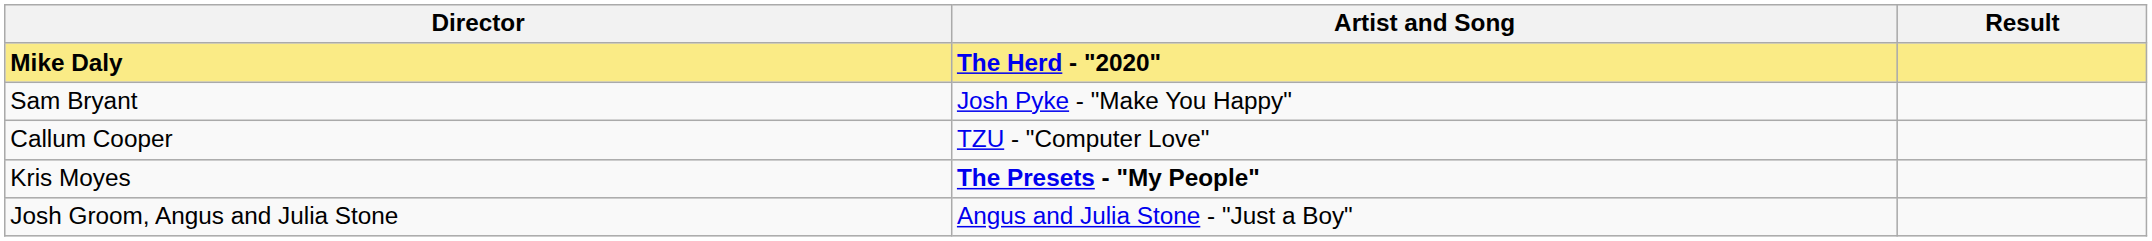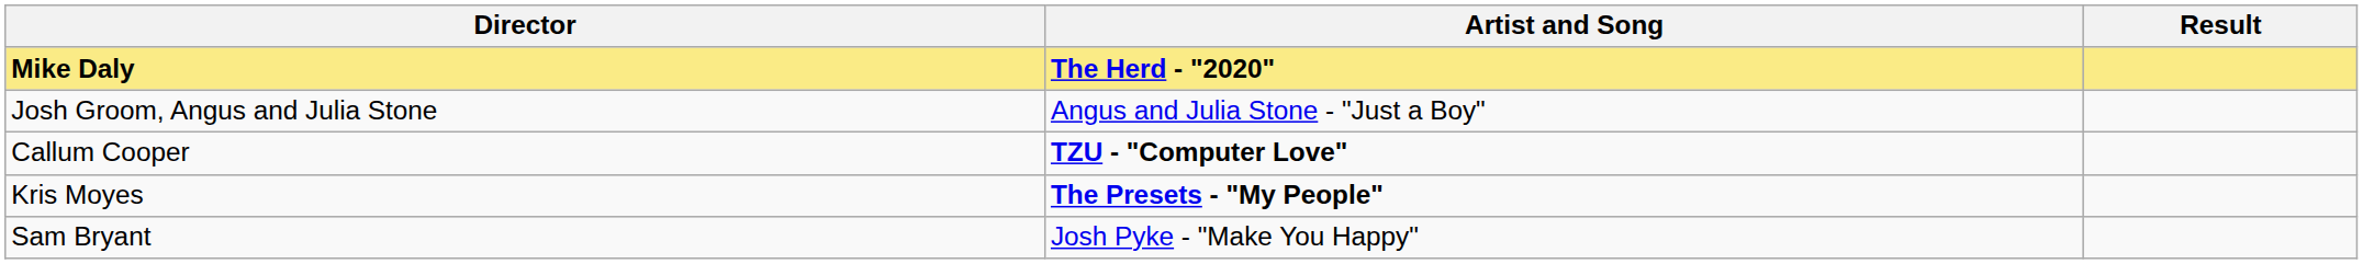 <table class="sortable wikitable">
 <tr>
 <th width="19%">Director</th>
 <th width="19%">Artist and Song</th>
 <th width="5%">Result</th>
 </tr>
 <tr style="background:#FAEB86">
 <td><strong>Mike Daly</strong></td>
 <td><strong><a href='#'>The Herd</a> - "2020"</strong></td>
 <td></td>
 </tr>
 <tr>
-<td>Sam Bryant</td>
-<td><a href='#'>Josh Pyke</a> - "Make You Happy"</td>
+<td>Josh Groom, Angus and Julia Stone</td>
+<td><a href='#'>Angus and Julia Stone</a> - "Just a Boy"</td>
 <td></td>
 </tr>
 <tr>
 <td>Callum Cooper</td>
-<td><a href='#'>TZU</a> - "Computer Love"</td>
+<td><strong><a href='#'>TZU</a> - "Computer Love"</strong></td>
 <td></td>
 </tr>
 <tr>
 <td>Kris Moyes</td>
 <td><strong><a href='#'>The Presets</a> - "My People"</strong></td>
 <td></td>
 </tr>
 <tr>
-<td>Josh Groom, Angus and Julia Stone</td>
-<td><a href='#'>Angus and Julia Stone</a> - "Just a Boy"</td>
+<td>Sam Bryant</td>
+<td><a href='#'>Josh Pyke</a> - "Make You Happy"</td>
 <td></td>
 </tr>
 </table>
